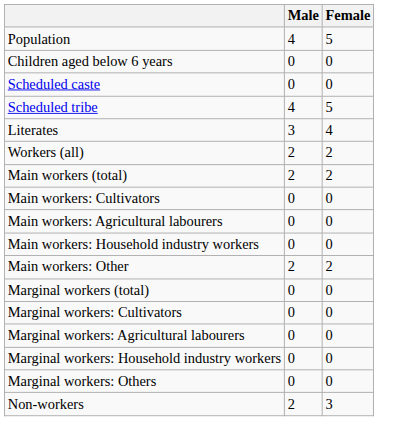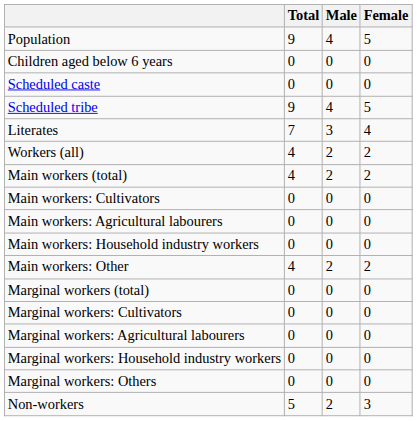 <table class="wikitable sortable">
 <tr>
 <th></th>
+<th>Total</th>
 <th>Male</th>
 <th>Female</th>
 </tr>
 <tr>
 <td>Population</td>
+<td>9</td>
 <td>4</td>
 <td>5</td>
 </tr>
 <tr>
 <td>Children aged below 6 years</td>
 <td>0</td>
 <td>0</td>
+<td>0</td>
 </tr>
 <tr>
 <td><a href='#'>Scheduled caste</a></td>
 <td>0</td>
 <td>0</td>
+<td>0</td>
 </tr>
 <tr>
 <td><a href='#'>Scheduled tribe</a></td>
+<td>9</td>
 <td>4</td>
 <td>5</td>
 </tr>
 <tr>
 <td>Literates</td>
+<td>7</td>
 <td>3</td>
 <td>4</td>
 </tr>
 <tr>
 <td>Workers (all)</td>
+<td>4</td>
 <td>2</td>
 <td>2</td>
 </tr>
 <tr>
 <td>Main workers (total)</td>
+<td>4</td>
 <td>2</td>
 <td>2</td>
 </tr>
 <tr>
 <td>Main workers: Cultivators</td>
 <td>0</td>
 <td>0</td>
+<td>0</td>
 </tr>
 <tr>
 <td>Main workers: Agricultural labourers</td>
+<td>0</td>
 <td>0</td>
 <td>0</td>
 </tr>
 <tr>
 <td>Main workers: Household industry workers</td>
 <td>0</td>
 <td>0</td>
+<td>0</td>
 </tr>
 <tr>
 <td>Main workers: Other</td>
+<td>4</td>
 <td>2</td>
 <td>2</td>
 </tr>
 <tr>
 <td>Marginal workers (total)</td>
 <td>0</td>
 <td>0</td>
+<td>0</td>
 </tr>
 <tr>
 <td>Marginal workers: Cultivators</td>
+<td>0</td>
 <td>0</td>
 <td>0</td>
 </tr>
 <tr>
 <td>Marginal workers: Agricultural labourers</td>
 <td>0</td>
 <td>0</td>
+<td>0</td>
 </tr>
 <tr>
 <td>Marginal workers: Household industry workers</td>
+<td>0</td>
 <td>0</td>
 <td>0</td>
 </tr>
 <tr>
 <td>Marginal workers: Others</td>
 <td>0</td>
 <td>0</td>
+<td>0</td>
 </tr>
 <tr>
 <td>Non-workers</td>
+<td>5</td>
 <td>2</td>
 <td>3</td>
 </tr>
 </table>
